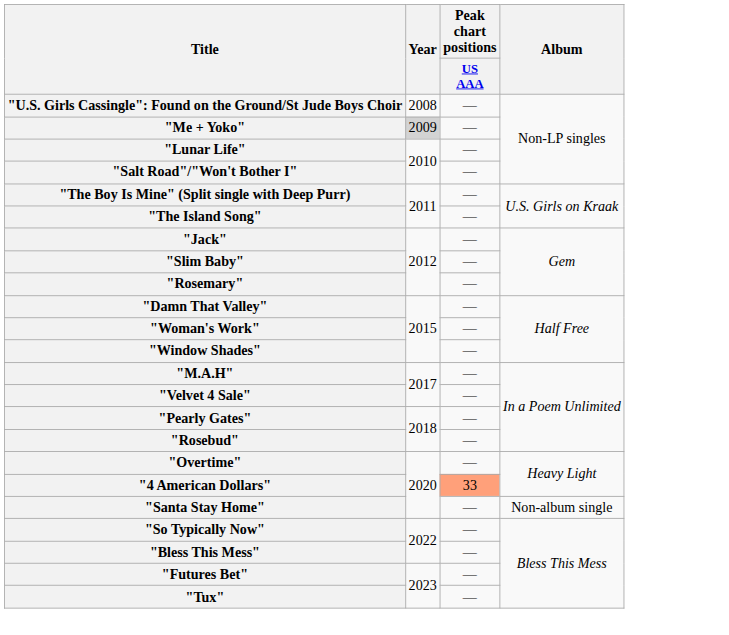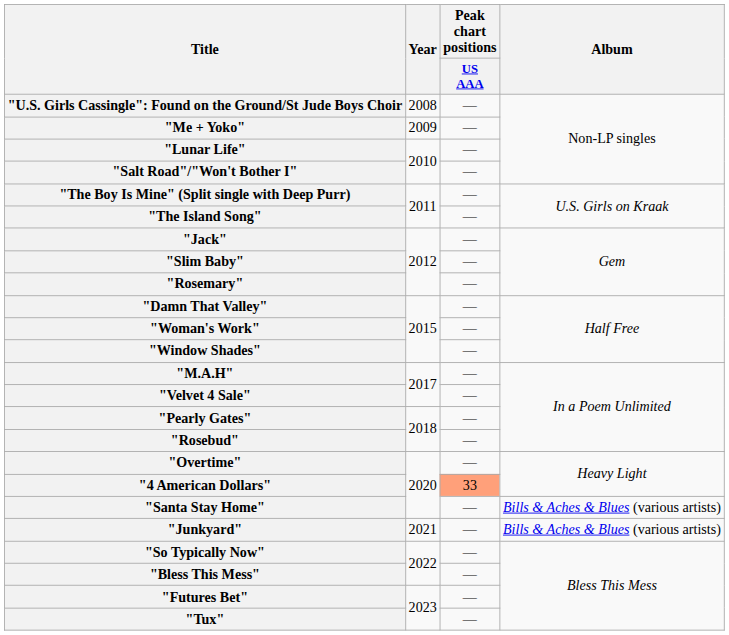 <table class="wikitable plainrowheaders" style="text-align:center;">
 <tr>
 <th rowspan="2">Title</th>
 <th rowspan="2">Year</th>
 <th>Peak chart positions</th>
 <th rowspan="2">Album</th>
 </tr>
 <tr>
 <th scope="col" style="width:3em;font-size:90%;"><a href='#'>US<br>AAA</a><br></th>
 </tr>
 <tr>
 <th scope="row">"U.S. Girls Cassingle": Found on the Ground/St Jude Boys Choir</th>
 <td>2008</td>
 <td style="text-align:center">—</td>
 <td rowspan="4">Non-LP singles</td>
 </tr>
 <tr>
 <th scope="row">"Me + Yoko"</th>
-<td style="background: lightgrey;">2009</td>
+<td>2009</td>
 <td style="text-align:center">—</td>
 </tr>
 <tr>
 <th scope="row">"Lunar Life"</th>
 <td rowspan="2">2010</td>
 <td style="text-align:center">—</td>
 </tr>
 <tr>
 <th scope="row">"Salt Road"/"Won't Bother I"</th>
 <td style="text-align:center">—</td>
 </tr>
 <tr>
 <th scope="row">"The Boy Is Mine" (Split single with Deep Purr)</th>
 <td rowspan="2">2011</td>
 <td style="text-align:center">—</td>
 <td rowspan="2"><em>U.S. Girls on Kraak</em></td>
 </tr>
 <tr>
 <th scope="row">"The Island Song"</th>
 <td style="text-align:center">—</td>
 </tr>
 <tr>
 <th scope="row">"Jack"</th>
 <td rowspan="3">2012</td>
 <td style="text-align:center">—</td>
 <td rowspan="3"><em>Gem</em></td>
 </tr>
 <tr>
 <th scope="row">"Slim Baby"</th>
 <td style="text-align:center">—</td>
 </tr>
 <tr>
 <th scope="row">"Rosemary"</th>
 <td style="text-align:center">—</td>
 </tr>
 <tr>
 <th scope="row">"Damn That Valley"</th>
 <td rowspan="3">2015</td>
 <td style="text-align:center">—</td>
 <td rowspan="3"><em>Half Free</em></td>
 </tr>
 <tr>
 <th scope="row">"Woman's Work"</th>
 <td style="text-align:center">—</td>
 </tr>
 <tr>
 <th scope="row">"Window Shades"</th>
 <td style="text-align:center">—</td>
 </tr>
 <tr>
 <th scope="row">"M.A.H"</th>
 <td rowspan="2">2017</td>
 <td style="text-align:center">—</td>
 <td rowspan="4"><em>In a Poem Unlimited</em></td>
 </tr>
 <tr>
 <th scope="row">"Velvet 4 Sale"</th>
 <td style="text-align:center">—</td>
 </tr>
 <tr>
 <th scope="row">"Pearly Gates"</th>
 <td rowspan="2">2018</td>
 <td style="text-align:center">—</td>
 </tr>
 <tr>
 <th scope="row">"Rosebud"</th>
 <td style="text-align:center">—</td>
 </tr>
 <tr>
 <th scope="row">"Overtime"</th>
 <td rowspan="3">2020</td>
 <td style="text-align:center">—</td>
 <td rowspan="2"><em>Heavy Light</em></td>
 </tr>
 <tr>
 <th scope="row">"4 American Dollars"</th>
 <td style="background: lightsalmon; text-align:center">33</td>
 </tr>
 <tr>
 <th scope="row">"Santa Stay Home"</th>
 <td style="text-align:center">—</td>
-<td>Non-album single</td>
+<td><em><a href='#'>Bills & Aches & Blues</a></em> (various artists)</td>
+</tr>
+<tr>
+<th scope="row">"Junkyard"</th>
+<td>2021</td>
+<td style="text-align:center">—</td>
+<td><em><a href='#'>Bills & Aches & Blues</a></em> (various artists)</td>
 </tr>
 <tr>
 <th scope="row">"So Typically Now"</th>
 <td rowspan="2">2022</td>
 <td style="text-align:center">—</td>
 <td rowspan="4"><em>Bless This Mess</em></td>
 </tr>
 <tr>
 <th scope="row">"Bless This Mess"</th>
 <td style="text-align:center">—</td>
 </tr>
 <tr>
 <th scope="row">"Futures Bet"</th>
 <td rowspan="2">2023</td>
 <td style="text-align:center">—</td>
 </tr>
 <tr>
 <th scope="row">"Tux"</th>
 <td style="text-align:center">—</td>
 </tr>
 </table>
